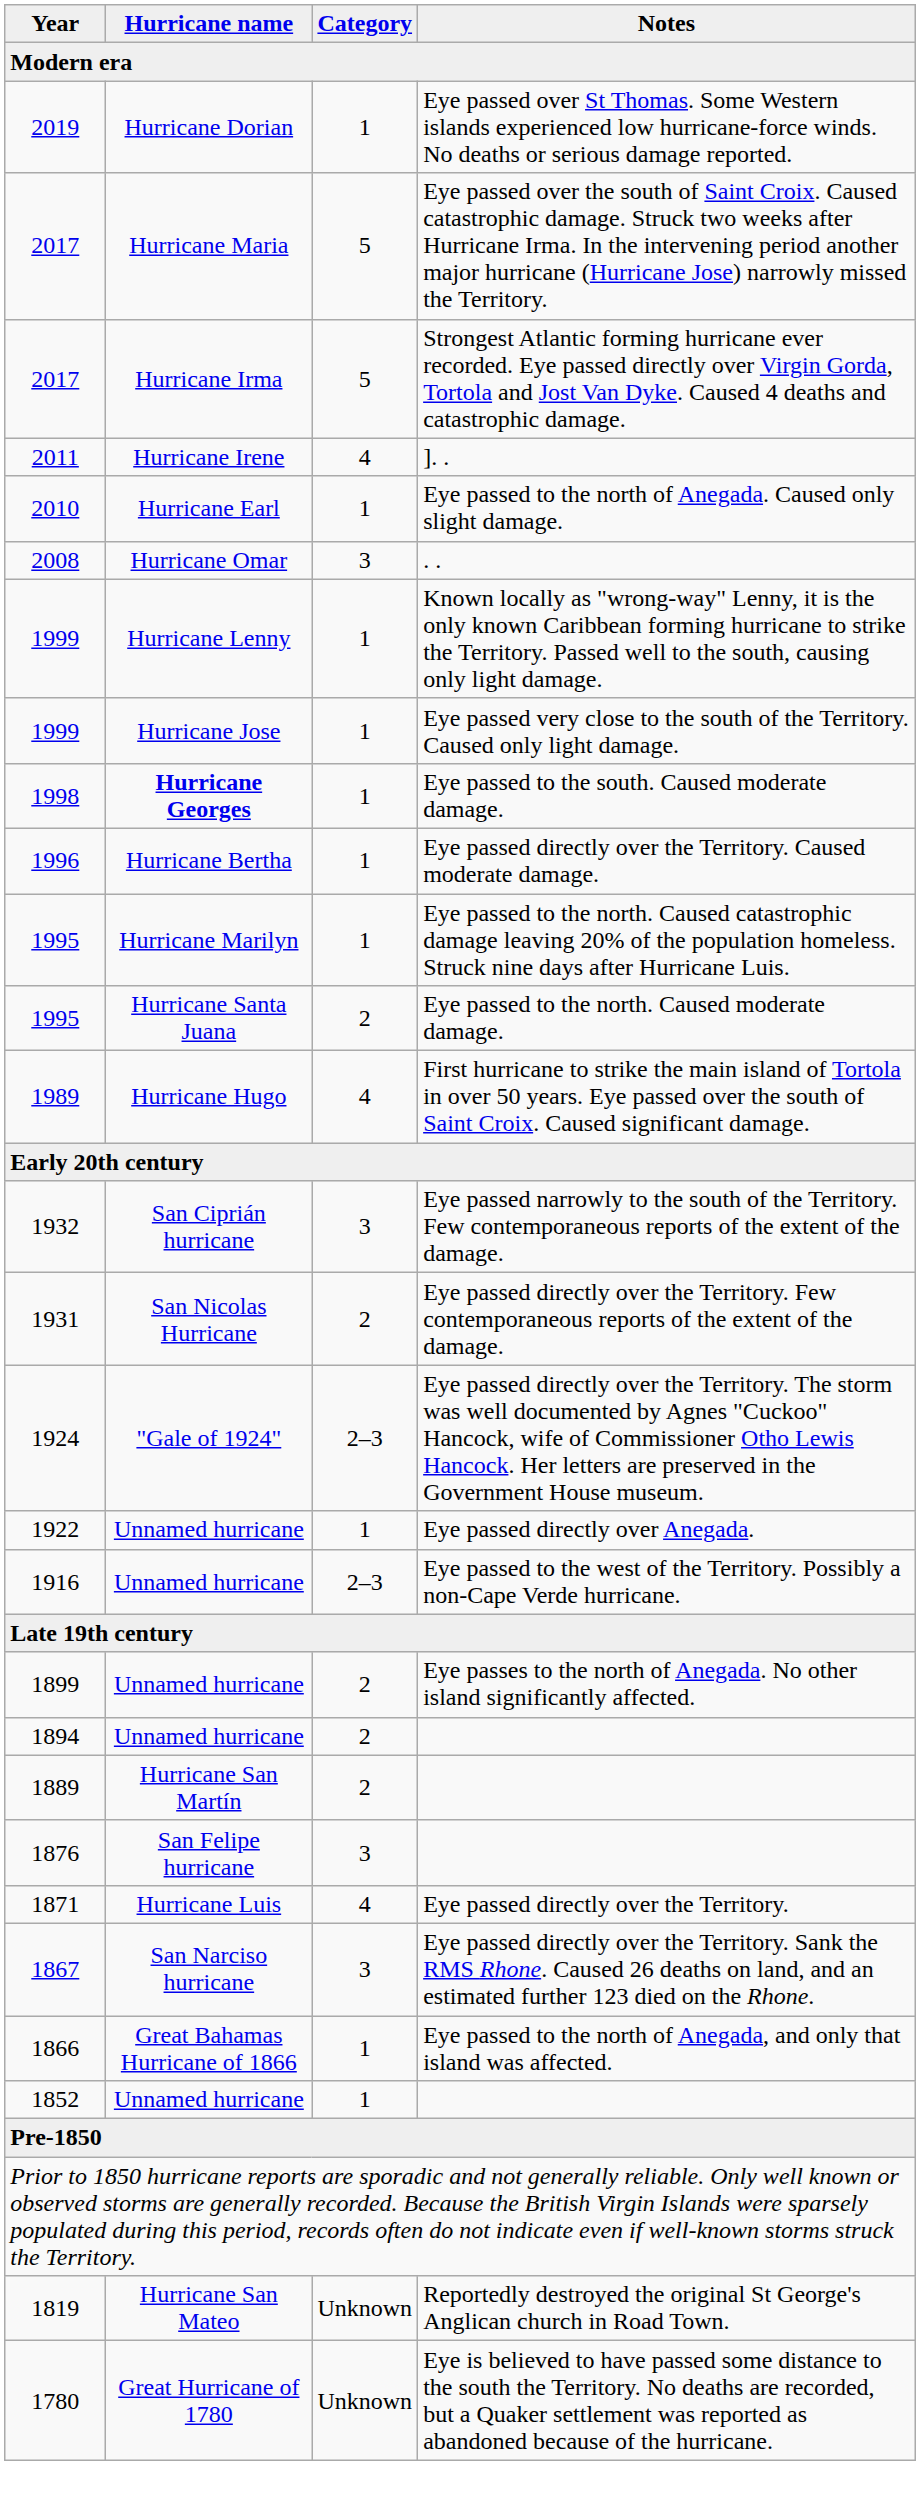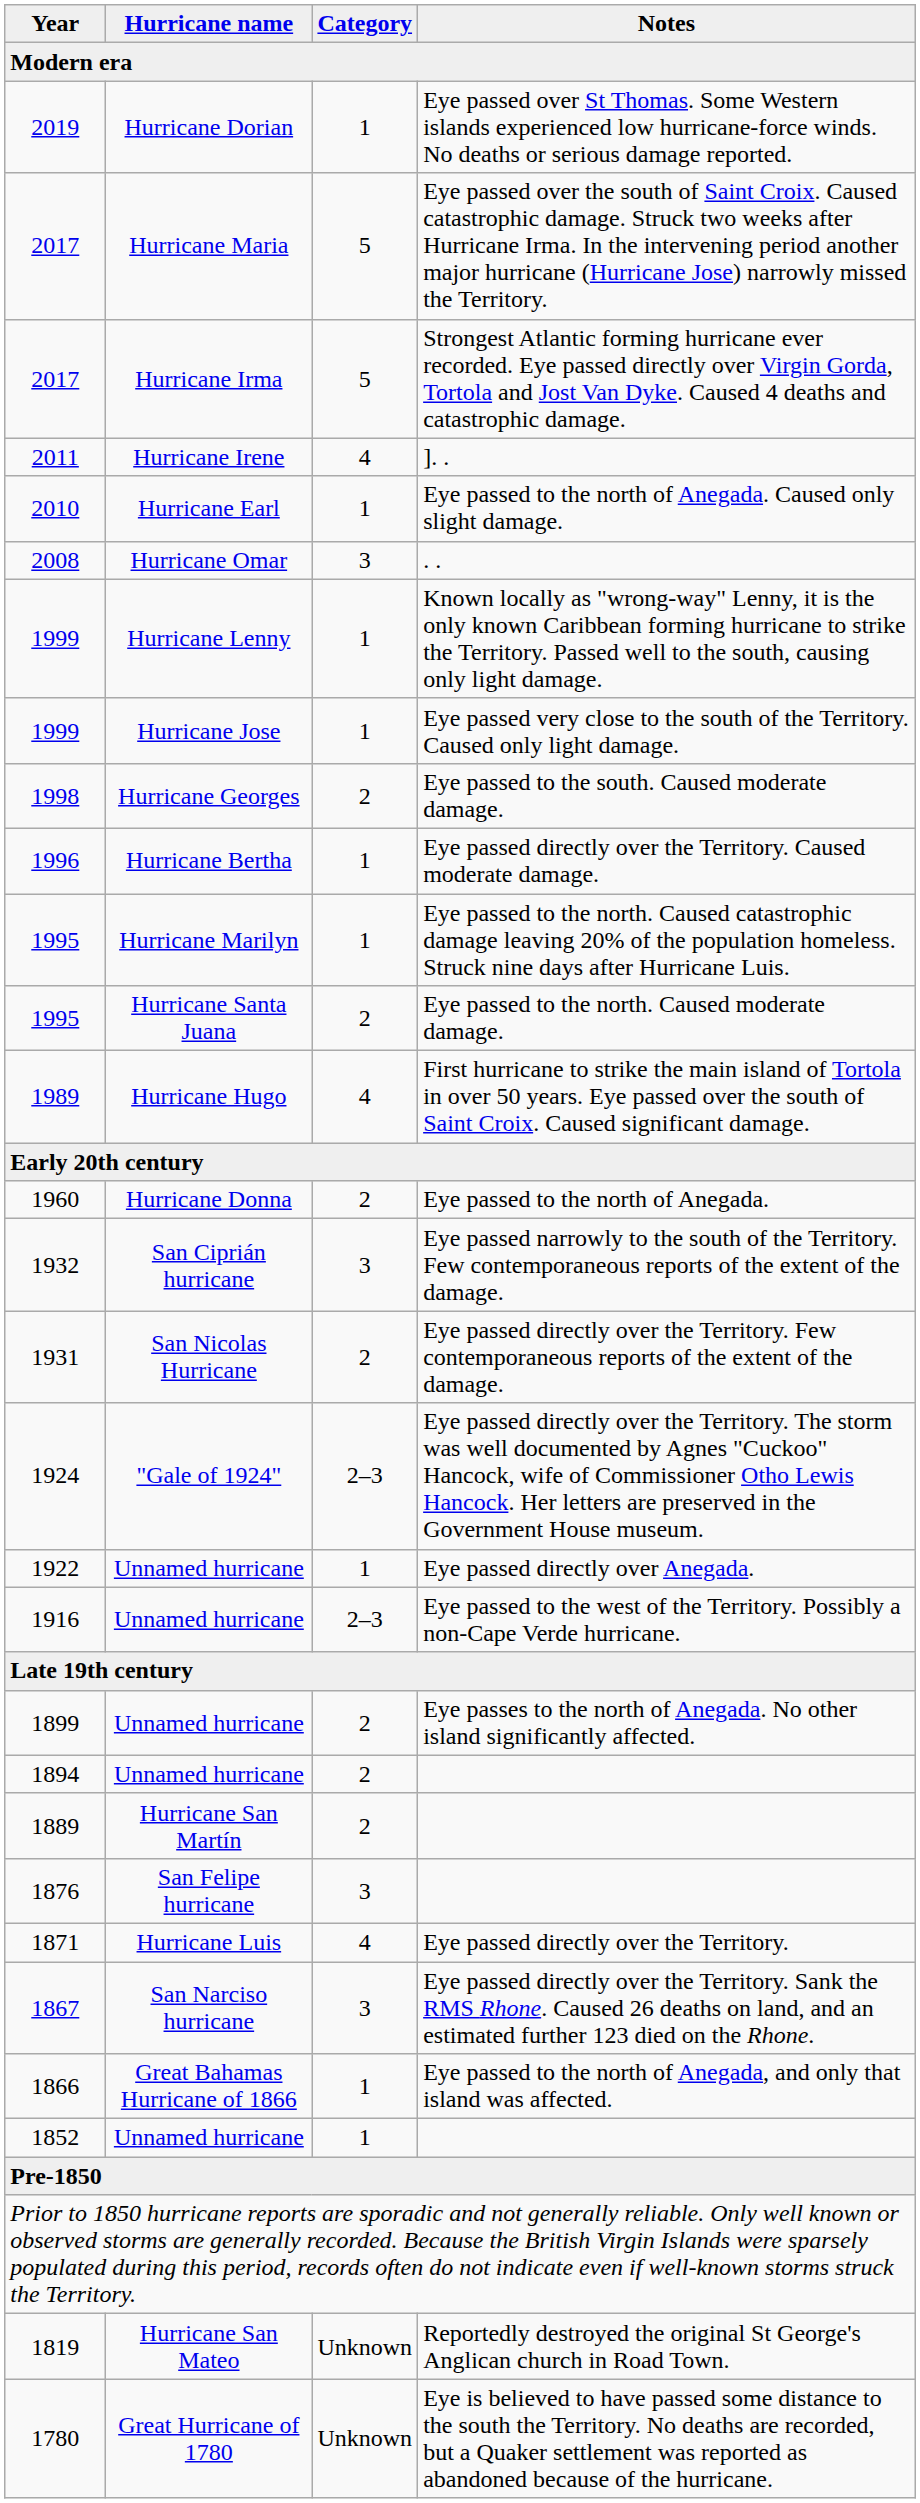 <table class="wikitable">
 <tr>
 <th width="60" style="background: #efefef;">Year</th>
 <th width="130" style="background: #efefef;"><a href='#'>Hurricane name</a></th>
 <th width="60" style="background: #efefef;"><a href='#'>Category</a></th>
 <th style="background: #efefef;">Notes</th>
 </tr>
 <tr>
 <td colspan=4 style="background: #efefef;"><strong>Modern era</strong></td>
 </tr>
 <tr>
 <td align="center"><a href='#'>2019</a></td>
 <td align="center"><a href='#'>Hurricane Dorian</a></td>
 <td align="center">1</td>
 <td>Eye passed over <a href='#'>St Thomas</a>. Some Western islands experienced low hurricane-force winds.  No deaths or serious damage reported.</td>
 </tr>
 <tr>
 <td align="center"><a href='#'>2017</a></td>
 <td align="center"><a href='#'>Hurricane Maria</a></td>
 <td align="center">5</td>
 <td>Eye passed over the south of <a href='#'>Saint Croix</a>. Caused catastrophic damage. Struck two weeks after Hurricane Irma.  In the intervening period another major hurricane (<a href='#'>Hurricane Jose</a>) narrowly missed the Territory.</td>
 </tr>
 <tr>
 <td align="center"><a href='#'>2017</a></td>
 <td align="center"><a href='#'>Hurricane Irma</a></td>
 <td align="center">5</td>
 <td>Strongest Atlantic forming hurricane ever recorded.  Eye passed directly over <a href='#'>Virgin Gorda</a>, <a href='#'>Tortola</a> and <a href='#'>Jost Van Dyke</a>.  Caused 4 deaths and catastrophic damage.</td>
 </tr>
 <tr>
 <td align="center"><a href='#'>2011</a></td>
 <td align="center"><a href='#'>Hurricane Irene</a></td>
 <td align="center">4</td>
 <td>]. .</td>
 </tr>
 <tr>
 <td align="center"><a href='#'>2010</a></td>
 <td align="center"><a href='#'>Hurricane Earl</a></td>
 <td align="center">1</td>
 <td>Eye passed to the north of <a href='#'>Anegada</a>. Caused only slight damage.</td>
 </tr>
 <tr>
 <td align="center"><a href='#'>2008</a></td>
 <td align="center"><a href='#'>Hurricane Omar</a></td>
 <td align="center">3</td>
 <td>. .</td>
 </tr>
 <tr>
 <td align="center"><a href='#'>1999</a></td>
 <td align="center"><a href='#'>Hurricane Lenny</a></td>
 <td align="center">1</td>
 <td>Known locally as "wrong-way" Lenny, it is the only known Caribbean forming hurricane to strike the Territory.  Passed well to the south, causing only light damage.</td>
 </tr>
 <tr>
 <td align="center"><a href='#'>1999</a></td>
 <td align="center"><a href='#'>Hurricane Jose</a></td>
 <td align="center">1</td>
 <td>Eye passed very close to the south of the Territory.  Caused only light damage.</td>
 </tr>
 <tr>
 <td align="center"><a href='#'>1998</a></td>
-<td align="center"><strong><a href='#'>Hurricane Georges</a></strong></td>
-<td align="center">1</td>
+<td align="center"><a href='#'>Hurricane Georges</a></td>
+<td align="center">2</td>
 <td>Eye passed to the south. Caused moderate damage.</td>
 </tr>
 <tr>
 <td align="center"><a href='#'>1996</a></td>
 <td align="center"><a href='#'>Hurricane Bertha</a></td>
 <td align="center">1</td>
 <td>Eye passed directly over the Territory. Caused moderate damage.</td>
 </tr>
 <tr>
 <td align="center"><a href='#'>1995</a></td>
 <td align="center"><a href='#'>Hurricane Marilyn</a></td>
 <td align="center">1</td>
 <td>Eye passed to the north. Caused catastrophic damage leaving 20% of the population homeless.  Struck nine days after Hurricane Luis.</td>
 </tr>
 <tr>
 <td align="center"><a href='#'>1995</a></td>
 <td align="center"><a href='#'>Hurricane Santa Juana</a></td>
 <td align="center">2</td>
 <td>Eye passed to the north. Caused moderate damage.</td>
 </tr>
 <tr>
 <td align="center"><a href='#'>1989</a></td>
 <td align="center"><a href='#'>Hurricane Hugo</a></td>
 <td align="center">4</td>
 <td>First hurricane to strike the main island of <a href='#'>Tortola</a> in over 50 years.  Eye passed over the south of <a href='#'>Saint Croix</a>. Caused significant damage.</td>
 </tr>
 <tr>
 <td colspan=4 style="background: #efefef;"><strong>Early 20th century</strong></td>
+</tr>
+<tr>
+<td align="center">1960</td>
+<td align="center"><a href='#'>Hurricane Donna</a></td>
+<td align="center">2</td>
+<td>Eye passed to the north of Anegada.</td>
 </tr>
 <tr>
 <td align="center">1932</td>
 <td align="center"><a href='#'>San Ciprián hurricane</a></td>
 <td align="center">3</td>
 <td>Eye passed narrowly to the south of the Territory.  Few contemporaneous reports of the extent of the damage.</td>
 </tr>
 <tr>
 <td align="center">1931</td>
 <td align="center"><a href='#'>San Nicolas Hurricane</a></td>
 <td align="center">2</td>
 <td>Eye passed directly over the Territory. Few contemporaneous reports of the extent of the damage.</td>
 </tr>
 <tr>
 <td align="center">1924</td>
 <td align="center"><a href='#'>"Gale of 1924"</a></td>
 <td align="center">2–3</td>
 <td>Eye passed directly over the Territory. The storm was well documented by Agnes "Cuckoo" Hancock, wife of Commissioner <a href='#'>Otho Lewis Hancock</a>.  Her letters are preserved in the Government House museum.</td>
 </tr>
 <tr>
 <td align="center">1922</td>
 <td align="center"><a href='#'>Unnamed hurricane</a></td>
 <td align="center">1</td>
 <td>Eye passed directly over <a href='#'>Anegada</a>.</td>
 </tr>
 <tr>
 <td align="center">1916</td>
 <td align="center"><a href='#'>Unnamed hurricane</a></td>
 <td align="center">2–3</td>
 <td>Eye passed to the west of the Territory.  Possibly a non-Cape Verde hurricane.</td>
 </tr>
 <tr>
 <td colspan=4 style="background: #efefef;"><strong>Late 19th century</strong></td>
 </tr>
 <tr>
 <td align="center">1899</td>
 <td align="center"><a href='#'>Unnamed hurricane</a></td>
 <td align="center">2</td>
 <td>Eye passes to the north of <a href='#'>Anegada</a>.  No other island significantly affected.</td>
 </tr>
 <tr>
 <td align="center">1894</td>
 <td align="center"><a href='#'>Unnamed hurricane</a></td>
 <td align="center">2</td>
 <td></td>
 </tr>
 <tr>
 <td align="center">1889</td>
 <td align="center"><a href='#'>Hurricane San Martín</a></td>
 <td align="center">2</td>
 <td></td>
 </tr>
 <tr>
 <td align="center">1876</td>
 <td align="center"><a href='#'>San Felipe hurricane</a></td>
 <td align="center">3</td>
 <td></td>
 </tr>
 <tr>
 <td align="center">1871</td>
 <td align="center"><a href='#'>Hurricane Luis</a></td>
 <td align="center">4</td>
 <td>Eye passed directly over the Territory.</td>
 </tr>
 <tr>
 <td align="center"><a href='#'>1867</a></td>
 <td align="center"><a href='#'>San Narciso hurricane</a></td>
 <td align="center">3</td>
 <td>Eye passed directly over the Territory.  Sank the <a href='#'>RMS <em>Rhone</em></a>.  Caused 26 deaths on land, and an estimated further 123 died on the <em>Rhone</em>.</td>
 </tr>
 <tr>
 <td align="center">1866</td>
 <td align="center"><a href='#'>Great Bahamas Hurricane of 1866</a></td>
 <td align="center">1</td>
 <td>Eye passed to the north of <a href='#'>Anegada</a>, and only that island was affected.</td>
 </tr>
 <tr>
 <td align="center">1852</td>
 <td align="center"><a href='#'>Unnamed hurricane</a></td>
 <td align="center">1</td>
 <td></td>
 </tr>
 <tr>
 <td colspan=4 style="background: #efefef;"><strong>Pre-1850</strong></td>
 </tr>
 <tr>
 <td colspan=4><em>Prior to 1850 hurricane reports are sporadic and not generally reliable.  Only well known or observed storms are generally recorded. Because the British Virgin Islands were sparsely populated during this period, records often do not indicate even if well-known storms struck the Territory.</em></td>
 </tr>
 <tr>
 <td align="center">1819</td>
 <td align="center"><a href='#'>Hurricane San Mateo</a></td>
 <td align="center">Unknown</td>
 <td>Reportedly destroyed the original St George's Anglican church in Road Town.</td>
 </tr>
 <tr>
 <td align="center">1780</td>
 <td align="center"><a href='#'>Great Hurricane of 1780</a></td>
 <td align="center">Unknown</td>
 <td>Eye is believed to have passed some distance to the south the Territory.  No deaths are recorded, but a Quaker settlement was reported as abandoned because of the hurricane.</td>
 </tr>
 </table>
